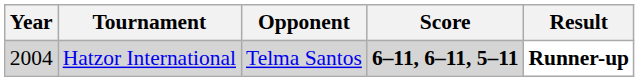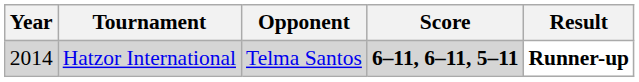 <table class="sortable wikitable" style="font-size: 90%;">
 <tr>
 <th>Year</th>
 <th>Tournament</th>
 <th>Opponent</th>
 <th>Score</th>
 <th>Result</th>
 </tr>
 <tr style="background:#D5D5D5">
-<td align="center">2004</td>
+<td align="center">2014</td>
 <td align="left"><a href='#'>Hatzor International</a></td>
 <td align="left"> <a href='#'>Telma Santos</a></td>
 <td align="left"><strong>6–11, 6–11, 5–11</strong></td>
 <td style="text-align:left; background:white"> <strong>Runner-up</strong></td>
 </tr>
 </table>
